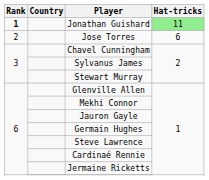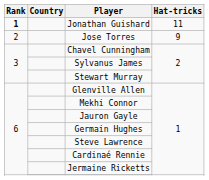 <table class="wikitable" style="text-align:center;">
 <tr>
 <th>Rank</th>
 <th>Country</th>
 <th>Player</th>
 <th>Hat-tricks</th>
 </tr>
 <tr>
 <td><strong>1</strong></td>
 <td></td>
 <td>Jonathan Guishard</td>
-<td style="background: lightgreen;">11</td>
+<td>11</td>
 </tr>
 <tr>
 <td>2</td>
 <td></td>
 <td>Jose Torres</td>
-<td>6</td>
+<td>9</td>
 </tr>
 <tr>
 <td rowspan=3>3</td>
 <td></td>
 <td>Chavel Cunningham</td>
 <td rowspan=3>2</td>
 </tr>
 <tr>
 <td></td>
 <td>Sylvanus James</td>
 </tr>
 <tr>
 <td></td>
 <td>Stewart Murray</td>
 </tr>
 <tr>
 <td rowspan=10>6</td>
 <td></td>
 <td>Glenville Allen</td>
 <td rowspan=10>1</td>
 </tr>
 <tr>
 <td></td>
 <td>Mekhi Connor</td>
 </tr>
 <tr>
 <td></td>
 <td>Jauron Gayle</td>
 </tr>
 <tr>
 <td></td>
 <td>Germain Hughes</td>
 </tr>
 <tr>
 <td></td>
 <td>Steve Lawrence</td>
 </tr>
 <tr>
 <td></td>
 <td>Cardinaé Rennie</td>
 </tr>
 <tr>
 <td></td>
 <td>Jermaine Ricketts</td>
 </tr>
 <tr>
 </tr>
 </table>
